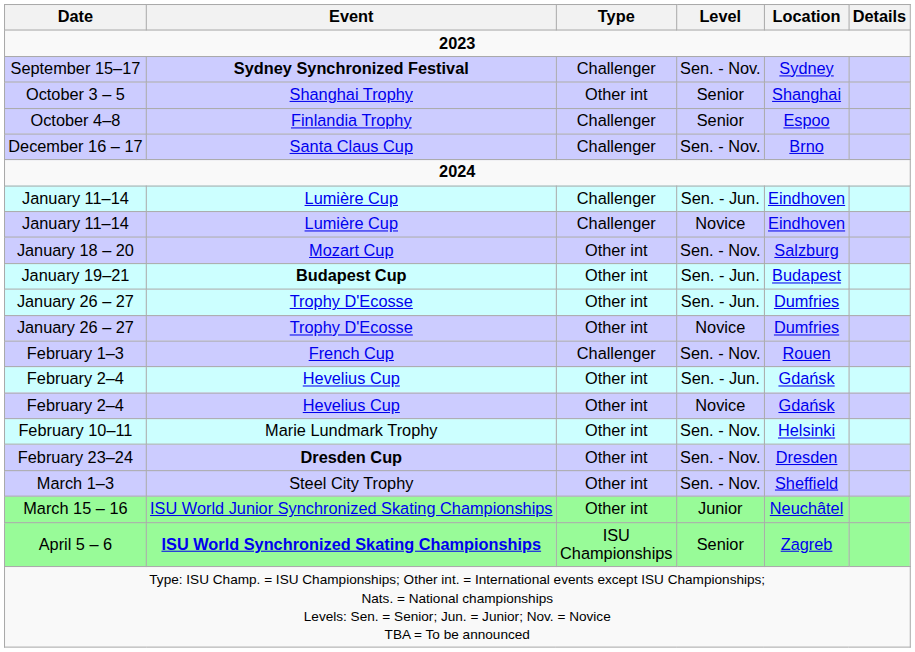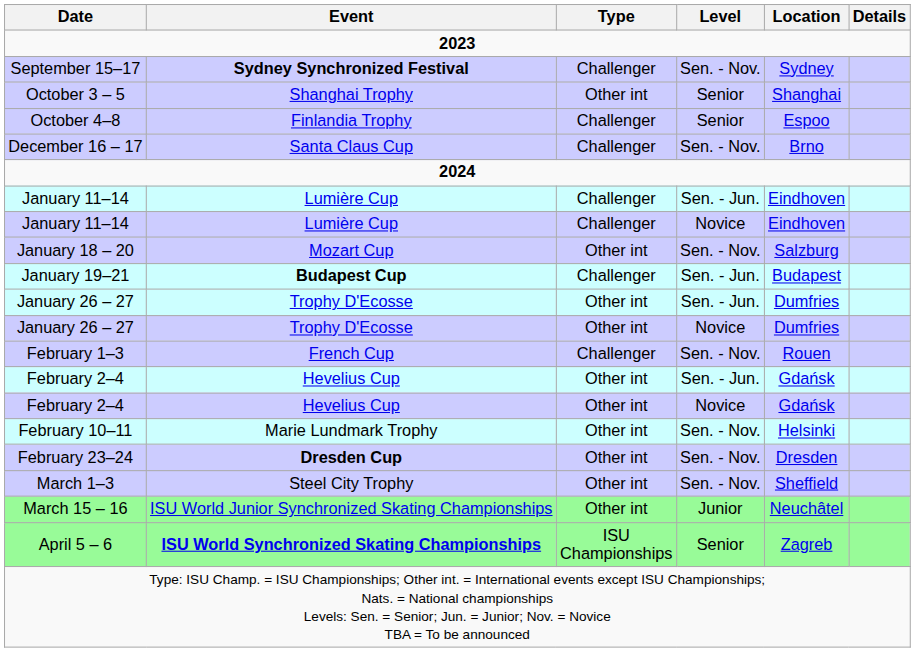 <table class="wikitable sortable" style="text-align:center">
 <tr>
 <th>Date</th>
 <th>Event</th>
 <th>Type</th>
 <th>Level</th>
 <th>Location</th>
 <th>Details</th>
 </tr>
 <tr>
 <td colspan="6" align="center"><strong>2023</strong></td>
 </tr>
 <tr bgcolor="#CCCCFF">
 <td>September 15–17</td>
 <td><strong>Sydney Synchronized Festival</strong></td>
 <td>Challenger</td>
 <td>Sen. - Nov.</td>
 <td><a href='#'>Sydney</a></td>
 <td></td>
 </tr>
 <tr bgcolor="CCCCFF">
 <td>October 3 – 5</td>
 <td align="center"><a href='#'>Shanghai Trophy</a></td>
 <td>Other int</td>
 <td>Senior</td>
 <td><a href='#'>Shanghai</a></td>
 <td></td>
 </tr>
 <tr bgcolor="#CCCCFF">
 <td>October 4–8</td>
 <td><a href='#'>Finlandia Trophy</a></td>
 <td>Challenger</td>
 <td>Senior</td>
 <td><a href='#'>Espoo</a></td>
 <td></td>
 </tr>
 <tr bgcolor="#CCCCFF">
 <td>December 16 – 17</td>
 <td><a href='#'>Santa Claus Cup</a></td>
 <td>Challenger</td>
 <td>Sen. - Nov.</td>
 <td><a href='#'>Brno</a></td>
 <td></td>
 </tr>
 <tr>
 <td colspan="6" align="center"><strong>2024</strong></td>
 </tr>
 <tr bgcolor="#ccffff">
 <td>January 11–14</td>
 <td><a href='#'>Lumière Cup</a></td>
 <td>Challenger</td>
 <td>Sen. - Jun.</td>
 <td><a href='#'>Eindhoven</a></td>
 <td></td>
 </tr>
 <tr bgcolor="#CCCCFF">
 <td>January 11–14</td>
 <td><a href='#'>Lumière Cup</a></td>
 <td>Challenger</td>
 <td>Novice</td>
 <td><a href='#'>Eindhoven</a></td>
 <td></td>
 </tr>
 <tr bgcolor="#CCCCFF">
 <td>January 18 – 20</td>
 <td><a href='#'>Mozart Cup</a></td>
 <td>Other int</td>
 <td>Sen. - Nov.</td>
 <td><a href='#'>Salzburg</a></td>
 <td></td>
 </tr>
 <tr bgcolor="#ccffff">
 <td>January 19–21</td>
 <td><strong>Budapest Cup</strong></td>
-<td>Other int</td>
+<td>Challenger</td>
 <td>Sen. - Jun.</td>
 <td><a href='#'>Budapest</a></td>
 <td></td>
 </tr>
 <tr bgcolor="#ccffff">
 <td>January 26 – 27</td>
 <td><a href='#'>Trophy D'Ecosse</a></td>
 <td>Other int</td>
 <td>Sen. - Jun.</td>
 <td><a href='#'>Dumfries</a></td>
 <td></td>
 </tr>
 <tr bgcolor="#CCCCFF">
 <td>January 26 – 27</td>
 <td><a href='#'>Trophy D'Ecosse</a></td>
 <td>Other int</td>
 <td>Novice</td>
 <td><a href='#'>Dumfries</a></td>
 <td></td>
 </tr>
 <tr bgcolor="#CCCCFF">
 <td>February 1–3</td>
 <td align="center"><a href='#'>French Cup</a></td>
 <td>Challenger</td>
 <td>Sen. - Nov.</td>
 <td><a href='#'>Rouen</a></td>
 <td></td>
 </tr>
 <tr bgcolor="#ccffff">
 <td>February 2–4</td>
 <td><a href='#'>Hevelius Cup</a></td>
 <td>Other int</td>
 <td>Sen. - Jun.</td>
 <td><a href='#'>Gdańsk</a></td>
 <td></td>
 </tr>
 <tr bgcolor="#CCCCFF">
 <td>February 2–4</td>
 <td><a href='#'>Hevelius Cup</a></td>
 <td>Other int</td>
 <td>Novice</td>
 <td><a href='#'>Gdańsk</a></td>
 <td></td>
 </tr>
 <tr bgcolor="#ccffff">
 <td>February 10–11</td>
 <td>Marie Lundmark Trophy</td>
 <td>Other int</td>
 <td>Sen. - Nov.</td>
 <td><a href='#'>Helsinki</a></td>
 <td></td>
 </tr>
 <tr bgcolor="#CCCCFF">
 <td>February 23–24</td>
 <td><strong>Dresden Cup</strong></td>
 <td>Other int</td>
 <td>Sen. - Nov.</td>
 <td><a href='#'>Dresden</a></td>
 <td></td>
 </tr>
 <tr bgcolor="#CCCCFF">
 <td>March 1–3</td>
 <td>Steel City Trophy</td>
 <td>Other int</td>
 <td>Sen. - Nov.</td>
 <td><a href='#'>Sheffield</a></td>
 <td></td>
 </tr>
 <tr bgcolor="98FB98">
 <td>March 15 – 16</td>
 <td align="center"><a href='#'>ISU World Junior Synchronized Skating Championships</a></td>
 <td>Other int</td>
 <td>Junior</td>
 <td><a href='#'>Neuchâtel</a></td>
 <td></td>
 </tr>
 <tr bgcolor="98FB98">
 <td>April 5 – 6</td>
 <td><strong><a href='#'>ISU World Synchronized Skating Championships</a></strong></td>
 <td>ISU<br>Championships</td>
 <td>Senior</td>
 <td><a href='#'>Zagreb</a></td>
 <td></td>
 </tr>
 <tr>
 <td colspan="6" align="center"><small>Type: ISU Champ. = ISU Championships; Other int. = International events except ISU Championships; <br> Nats. = National championships</small><small><br> Levels: Sen. = Senior; Jun. = Junior; Nov. = Novice</small><br><small>TBA = To be announced</small></td>
 </tr>
 </table>
